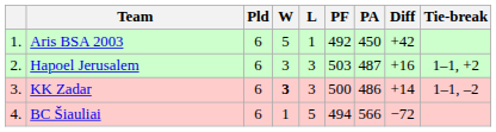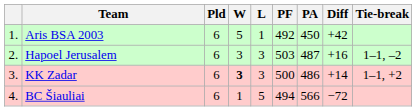 <table class="wikitable" style="text-align:center">
 <tr>
 <th width=15></th>
 <th width=220>Team</th>
 <th width=20>Pld</th>
 <th width=20>W</th>
 <th width=20>L</th>
 <th width=20>PF</th>
 <th width=20>PA</th>
 <th width=30>Diff</th>
 <th>Tie-break</th>
 </tr>
 <tr style="background: #ccffcc;">
 <td>1.</td>
 <td align=left> <a href='#'>Aris BSA 2003</a></td>
 <td>6</td>
 <td>5</td>
 <td>1</td>
 <td>492</td>
 <td>450</td>
 <td>+42</td>
 <td></td>
 </tr>
 <tr style="background: #ccffcc;">
 <td>2.</td>
 <td align=left> <a href='#'>Hapoel Jerusalem</a></td>
 <td>6</td>
 <td>3</td>
 <td>3</td>
 <td>503</td>
 <td>487</td>
 <td>+16</td>
-<td>1–1, +2</td>
+<td>1–1, –2</td>
 </tr>
 <tr style="background: #ffcccc;">
 <td>3.</td>
 <td align=left> <a href='#'>KK Zadar</a></td>
 <td>6</td>
 <td><strong>3</strong></td>
 <td>3</td>
 <td>500</td>
 <td>486</td>
 <td>+14</td>
-<td>1–1, –2</td>
+<td>1–1, +2</td>
 </tr>
 <tr style="background: #ffcccc;">
 <td>4.</td>
 <td align=left> <a href='#'>BC Šiauliai</a></td>
 <td>6</td>
 <td>1</td>
 <td>5</td>
 <td>494</td>
 <td>566</td>
 <td>−72</td>
 <td></td>
 </tr>
 </table>
